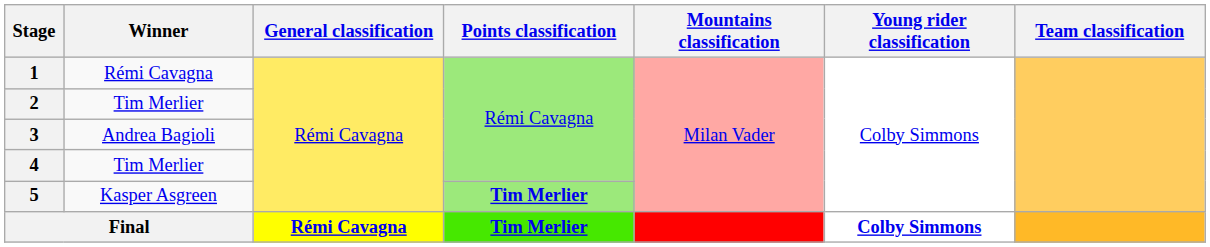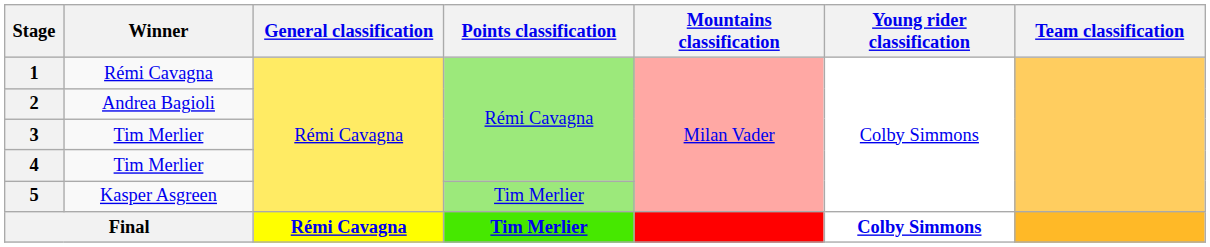 <table class="wikitable" style="text-align: center; font-size:smaller;">
 <tr>
 <th scope="col" style="width:2%;">Stage</th>
 <th scope="col" style="width:12.25%;">Winner</th>
 <th scope="col" style="width:12.25%;"><a href='#'>General classification</a><br></th>
 <th scope="col" style="width:12.25%;"><a href='#'>Points classification</a><br></th>
 <th scope="col" style="width:12.25%;"><a href='#'>Mountains classification</a><br></th>
 <th scope="col" style="width:12.25%;"><a href='#'>Young rider classification</a><br></th>
 <th scope="col" style="width:12.25%;"><a href='#'>Team classification</a></th>
 </tr>
 <tr>
 <th>1</th>
 <td><a href='#'>Rémi Cavagna</a></td>
 <td style="background:#FFEB64;" rowspan=5><a href='#'>Rémi Cavagna</a></td>
 <td style="background:#9CE97B;" rowspan=4><a href='#'>Rémi Cavagna</a></td>
 <td style="background:#FFA8A4;" rowspan=5><a href='#'>Milan Vader</a></td>
 <td style="background:white;" rowspan=5><a href='#'>Colby Simmons</a></td>
 <td style="background:#FFCD5F;" rowspan=5></td>
 </tr>
 <tr>
 <th>2</th>
-<td><a href='#'>Tim Merlier</a></td>
+<td><a href='#'>Andrea Bagioli</a></td>
 </tr>
 <tr>
 <th>3</th>
-<td><a href='#'>Andrea Bagioli</a></td>
+<td><a href='#'>Tim Merlier</a></td>
 </tr>
 <tr>
 <th>4</th>
 <td><a href='#'>Tim Merlier</a></td>
 </tr>
 <tr>
 <th>5</th>
 <td><a href='#'>Kasper Asgreen</a></td>
-<td style="background:#9CE97B;"><strong><a href='#'>Tim Merlier</a></strong></td>
+<td style="background:#9CE97B;"><a href='#'>Tim Merlier</a></td>
 </tr>
 <tr>
 <th colspan="2">Final</th>
 <th style="background:yellow;"><a href='#'>Rémi Cavagna</a></th>
 <th style="background:#46E800;"><a href='#'>Tim Merlier</a></th>
 <th style="background:red;"></th>
 <th style="background:white;"><a href='#'>Colby Simmons</a></th>
 <th style="background:#FFB927;"></th>
 </tr>
 </table>
